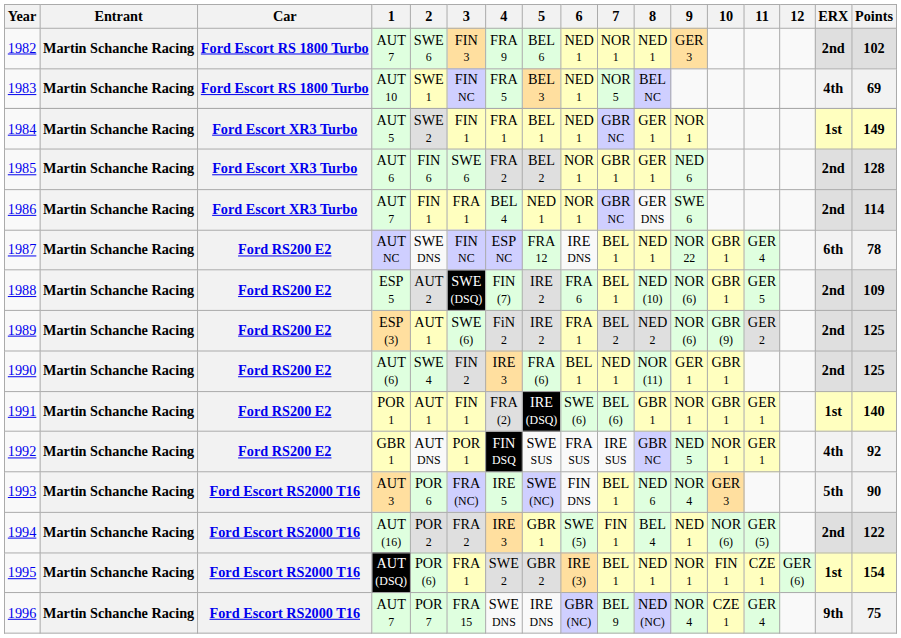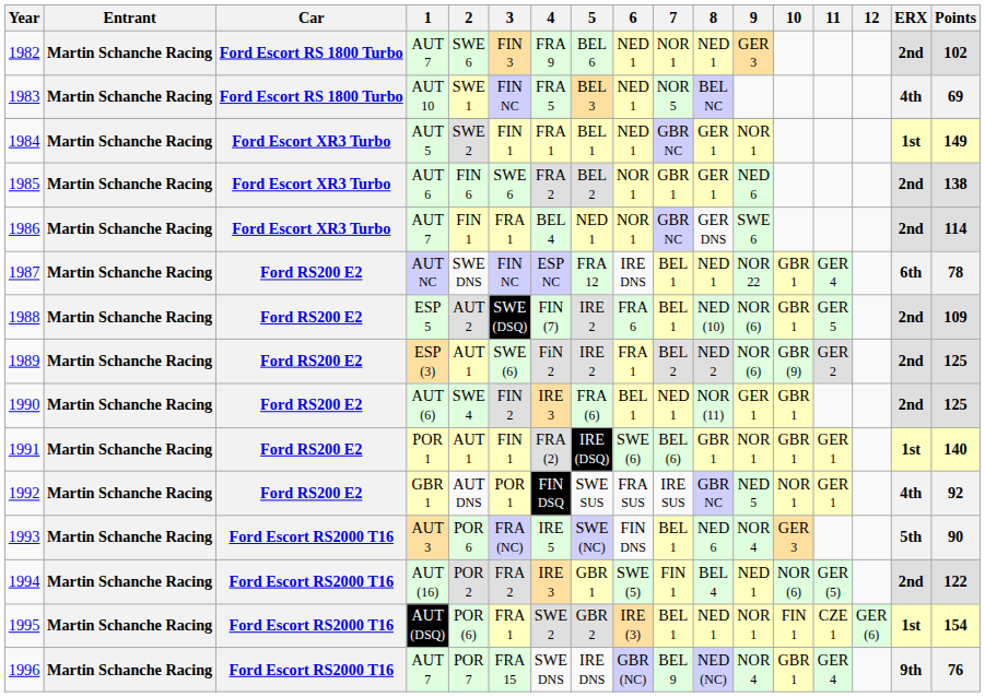 <table class="wikitable" border="1" style="text-align:center; font-size:90%;">
 <tr valign="top">
 <th>Year</th>
 <th>Entrant</th>
 <th>Car</th>
 <th>1</th>
 <th>2</th>
 <th>3</th>
 <th>4</th>
 <th>5</th>
 <th>6</th>
 <th>7</th>
 <th>8</th>
 <th>9</th>
 <th>10</th>
 <th>11</th>
 <th>12</th>
 <th>ERX</th>
 <th>Points</th>
 </tr>
 <tr>
 <td><a href='#'>1982</a></td>
 <th>Martin Schanche Racing</th>
 <th><a href='#'>Ford Escort RS 1800 Turbo</a></th>
 <td style="background:#DFFFDF;">AUT<br><small>7</small></td>
 <td style="background:#DFFFDF;">SWE<br><small>6</small></td>
 <td style="background:#FFDF9F;">FIN<br><small>3</small></td>
 <td style="background:#DFFFDF;">FRA<br><small>9</small></td>
 <td style="background:#DFFFDF;">BEL<br><small>6</small></td>
 <td style="background:#FFFFBF;">NED<br><small>1</small></td>
 <td style="background:#FFFFBF;">NOR<br><small>1</small></td>
 <td style="background:#FFFFBF;">NED<br><small>1</small></td>
 <td style="background:#FFDF9F;">GER<br><small>3</small></td>
 <td></td>
 <td></td>
 <td></td>
 <th style="background:#DFDFDF;">2nd</th>
 <th style="background:#DFDFDF;">102</th>
 </tr>
 <tr>
 <td><a href='#'>1983</a></td>
 <th>Martin Schanche Racing</th>
 <th><a href='#'>Ford Escort RS 1800 Turbo</a></th>
 <td style="background:#DFFFDF;">AUT<br><small>10</small></td>
 <td style="background:#FFFFBF;">SWE<br><small>1</small></td>
 <td style="background:#CFCFFF;">FIN<br><small>NC</small></td>
 <td style="background:#DFFFDF;">FRA<br><small>5</small></td>
 <td style="background:#FFDF9F;">BEL<br><small>3</small></td>
 <td style="background:#FFFFBF;">NED<br><small>1</small></td>
 <td style="background:#DFFFDF;">NOR<br><small>5</small></td>
 <td style="background:#CFCFFF;">BEL<br><small>NC</small></td>
 <td></td>
 <td></td>
 <td></td>
 <td></td>
 <th>4th</th>
 <th>69</th>
 </tr>
 <tr>
 </tr>
 <tr>
 <td><a href='#'>1984</a></td>
 <th>Martin Schanche Racing</th>
 <th><a href='#'>Ford Escort XR3 Turbo</a></th>
 <td style="background:#DFFFDF;">AUT<br><small>5</small></td>
 <td style="background:#DFDFDF;">SWE<br><small>2</small></td>
 <td style="background:#FFFFBF;">FIN<br><small>1</small></td>
 <td style="background:#FFFFBF;">FRA<br><small>1</small></td>
 <td style="background:#FFFFBF;">BEL<br><small>1</small></td>
 <td style="background:#FFFFBF;">NED<br><small>1</small></td>
 <td style="background:#CFCFFF;">GBR<br><small>NC</small></td>
 <td style="background:#FFFFBF;">GER<br><small>1</small></td>
 <td style="background:#FFFFBF;">NOR<br><small>1</small></td>
 <td></td>
 <td></td>
 <td></td>
 <th style="background:#FFFFBF;">1st</th>
 <th style="background:#FFFFBF;">149</th>
 </tr>
 <tr>
 <td><a href='#'>1985</a></td>
 <th>Martin Schanche Racing</th>
 <th><a href='#'>Ford Escort XR3 Turbo</a></th>
 <td style="background:#DFFFDF;">AUT<br><small>6</small></td>
 <td style="background:#DFFFDF;">FIN<br><small>6</small></td>
 <td style="background:#DFFFDF;">SWE<br><small>6</small></td>
 <td style="background:#DFDFDF;">FRA<br><small>2</small></td>
 <td style="background:#DFDFDF;">BEL<br><small>2</small></td>
 <td style="background:#FFFFBF;">NOR<br><small>1</small></td>
 <td style="background:#FFFFBF;">GBR<br><small>1</small></td>
 <td style="background:#FFFFBF;">GER<br><small>1</small></td>
 <td style="background:#DFFFDF;">NED<br><small>6</small></td>
 <td></td>
 <td></td>
 <td></td>
 <th style="background:#DFDFDF;">2nd</th>
-<th style="background:#DFDFDF;">128</th>
+<th style="background:#DFDFDF;">138</th>
 </tr>
 <tr>
 <td><a href='#'>1986</a></td>
 <th>Martin Schanche Racing</th>
 <th><a href='#'>Ford Escort XR3 Turbo</a></th>
 <td style="background:#DFFFDF;">AUT<br><small>7</small></td>
 <td style="background:#FFFFBF;">FIN<br><small>1</small></td>
 <td style="background:#FFFFBF;">FRA<br><small>1</small></td>
 <td style="background:#DFFFDF;">BEL<br><small>4</small></td>
 <td style="background:#FFFFBF;">NED<br><small>1</small></td>
 <td style="background:#FFFFBF;">NOR<br><small>1</small></td>
 <td style="background:#CFCFFF;">GBR<br><small>NC</small></td>
 <td>GER<br><small>DNS</small></td>
 <td style="background:#DFFFDF;">SWE<br><small>6</small></td>
 <td></td>
 <td></td>
 <td></td>
 <th style="background:#DFDFDF;">2nd</th>
 <th style="background:#DFDFDF;">114</th>
 </tr>
 <tr>
 <td><a href='#'>1987</a></td>
 <th>Martin Schanche Racing</th>
 <th><a href='#'>Ford RS200 E2</a></th>
 <td style="background:#CFCFFF;">AUT<br><small>NC</small></td>
 <td>SWE<br><small>DNS</small></td>
 <td style="background:#CFCFFF;">FIN<br><small>NC</small></td>
 <td style="background:#CFCFFF;">ESP<br><small>NC</small></td>
 <td style="background:#DFFFDF;">FRA<br><small>12</small></td>
 <td>IRE<br><small>DNS</small></td>
 <td style="background:#FFFFBF;">BEL<br><small>1</small></td>
 <td style="background:#FFFFBF;">NED<br><small>1</small></td>
 <td style="background:#DFFFDF;">NOR<br><small>22</small></td>
 <td style="background:#FFFFBF;">GBR<br><small>1</small></td>
 <td style="background:#DFFFDF;">GER<br><small>4</small></td>
 <td></td>
 <th>6th</th>
 <th>78</th>
 </tr>
 <tr>
 <td><a href='#'>1988</a></td>
 <th>Martin Schanche Racing</th>
 <th><a href='#'>Ford RS200 E2</a></th>
 <td style="background:#DFFFDF;">ESP<br><small>5</small></td>
 <td style="background:#DFDFDF;">AUT<br><small>2</small></td>
 <td style="background:#000000; color:white"><span>SWE<br><small>(DSQ)</small></span></td>
 <td style="background:#DFFFDF;">FIN<br><small>(7)</small></td>
 <td style="background:#DFDFDF;">IRE<br><small>2</small></td>
 <td style="background:#DFFFDF;">FRA<br><small>6</small></td>
 <td style="background:#FFFFBF;">BEL<br><small>1</small></td>
 <td style="background:#DFFFDF;">NED<br><small>(10)</small></td>
 <td style="background:#DFFFDF;">NOR<br><small>(6)</small></td>
 <td style="background:#FFFFBF;">GBR<br><small>1</small></td>
 <td style="background:#DFFFDF;">GER<br><small>5</small></td>
 <td></td>
 <th style="background:#DFDFDF;">2nd</th>
 <th style="background:#DFDFDF;">109</th>
 </tr>
 <tr>
 <td><a href='#'>1989</a></td>
 <th>Martin Schanche Racing</th>
 <th><a href='#'>Ford RS200 E2</a></th>
 <td style="background:#FFDF9F;">ESP<br><small>(3)</small></td>
 <td style="background:#FFFFBF;">AUT<br><small>1</small></td>
 <td style="background:#DFFFDF;">SWE<br><small>(6)</small></td>
 <td style="background:#DFDFDF;">FiN<br><small>2</small></td>
 <td style="background:#DFDFDF;">IRE<br><small>2</small></td>
 <td style="background:#FFFFBF;">FRA<br><small>1</small></td>
 <td style="background:#DFDFDF;">BEL<br><small>2</small></td>
 <td style="background:#DFDFDF;">NED<br><small>2</small></td>
 <td style="background:#DFFFDF;">NOR<br><small>(6)</small></td>
 <td style="background:#DFFFDF;">GBR<br><small>(9)</small></td>
 <td style="background:#DFDFDF;">GER<br><small>2</small></td>
 <td></td>
 <th style="background:#DFDFDF;">2nd</th>
 <th style="background:#DFDFDF;">125</th>
 </tr>
 <tr>
 <td><a href='#'>1990</a></td>
 <th>Martin Schanche Racing</th>
 <th><a href='#'>Ford RS200 E2</a></th>
 <td style="background:#DFFFDF;">AUT<br><small>(6)</small></td>
 <td style="background:#DFFFDF;">SWE<br><small>4</small></td>
 <td style="background:#DFDFDF;">FIN<br><small>2</small></td>
 <td style="background:#FFDF9F;">IRE<br><small>3</small></td>
 <td style="background:#DFFFDF;">FRA<br><small>(6)</small></td>
 <td style="background:#FFFFBF;">BEL<br><small>1</small></td>
 <td style="background:#FFFFBF;">NED<br><small>1</small></td>
 <td style="background:#DFFFDF;">NOR<br><small>(11)</small></td>
 <td style="background:#FFFFBF;">GER<br><small>1</small></td>
 <td style="background:#FFFFBF;">GBR<br><small>1</small></td>
 <td></td>
 <td></td>
 <th style="background:#DFDFDF;">2nd</th>
 <th style="background:#DFDFDF;">125</th>
 </tr>
 <tr>
 <td><a href='#'>1991</a></td>
 <th>Martin Schanche Racing</th>
 <th><a href='#'>Ford RS200 E2</a></th>
 <td style="background:#FFFFBF;">POR<br><small>1</small></td>
 <td style="background:#FFFFBF;">AUT<br><small>1</small></td>
 <td style="background:#FFFFBF;">FIN<br><small>1</small></td>
 <td style="background:#DFDFDF;">FRA<br><small>(2)</small></td>
 <td style="background:#000000; color:white"><span>IRE<br><small>(DSQ)</small></span></td>
 <td style="background:#DFFFDF;">SWE<br><small>(6)</small></td>
 <td style="background:#DFFFDF;">BEL<br><small>(6)</small></td>
 <td style="background:#FFFFBF;">GBR<br><small>1</small></td>
 <td style="background:#FFFFBF;">NOR<br><small>1</small></td>
 <td style="background:#FFFFBF;">GBR<br><small>1</small></td>
 <td style="background:#FFFFBF;">GER<br><small>1</small></td>
 <td></td>
 <th style="background:#FFFFBF;">1st</th>
 <th style="background:#FFFFBF;">140</th>
 </tr>
 <tr>
 <td><a href='#'>1992</a></td>
 <th>Martin Schanche Racing</th>
 <th><a href='#'>Ford RS200 E2</a></th>
 <td style="background:#FFFFBF;">GBR<br><small>1</small></td>
 <td>AUT<br><small>DNS</small></td>
 <td style="background:#FFFFBF;">POR<br><small>1</small></td>
 <td style="background:#000000; color:white"><span>FIN<br><small>DSQ</small></span></td>
 <td>SWE<br><small>SUS</small></td>
 <td>FRA<br><small>SUS</small></td>
 <td>IRE<br><small>SUS</small></td>
 <td style="background:#CFCFFF;">GBR<br><small>NC</small></td>
 <td style="background:#DFFFDF;">NED<br><small>5</small></td>
 <td style="background:#FFFFBF;">NOR<br><small>1</small></td>
 <td style="background:#FFFFBF;">GER<br><small>1</small></td>
 <td></td>
 <th>4th</th>
 <th>92</th>
 </tr>
 <tr>
 <td><a href='#'>1993</a></td>
 <th>Martin Schanche Racing</th>
 <th><a href='#'>Ford Escort RS2000 T16</a></th>
 <td style="background:#FFDF9F;">AUT<br><small>3</small></td>
 <td style="background:#DFFFDF;">POR<br><small>6</small></td>
 <td style="background:#CFCFFF;">FRA<br><small>(NC)</small></td>
 <td style="background:#DFFFDF;">IRE<br><small>5</small></td>
 <td style="background:#CFCFFF;">SWE<br><small>(NC)</small></td>
 <td>FIN<br><small>DNS</small></td>
 <td style="background:#FFFFBF;">BEL<br><small>1</small></td>
 <td style="background:#DFFFDF;">NED<br><small>6</small></td>
 <td style="background:#DFFFDF;">NOR<br><small>4</small></td>
 <td style="background:#FFDF9F;">GER<br><small>3</small></td>
 <td></td>
 <td></td>
 <th>5th</th>
 <th>90</th>
 </tr>
 <tr>
 <td><a href='#'>1994</a></td>
 <th>Martin Schanche Racing</th>
 <th><a href='#'>Ford Escort RS2000 T16</a></th>
 <td style="background:#DFFFDF;">AUT<br><small>(16)</small></td>
 <td style="background:#DFDFDF;">POR<br><small>2</small></td>
 <td style="background:#DFDFDF;">FRA<br><small>2</small></td>
 <td style="background:#FFDF9F;">IRE<br><small>3</small></td>
 <td style="background:#FFFFBF;">GBR<br><small>1</small></td>
 <td style="background:#DFFFDF;">SWE<br><small>(5)</small></td>
 <td style="background:#FFFFBF;">FIN<br><small>1</small></td>
 <td style="background:#DFFFDF;">BEL<br><small>4</small></td>
 <td style="background:#FFFFBF;">NED<br><small>1</small></td>
 <td style="background:#DFFFDF;">NOR<br><small>(6)</small></td>
 <td style="background:#DFFFDF;">GER<br><small>(5)</small></td>
 <td></td>
 <th style="background:#DFDFDF;">2nd</th>
 <th style="background:#DFDFDF;">122</th>
 </tr>
 <tr>
 <td><a href='#'>1995</a></td>
 <th>Martin Schanche Racing</th>
 <th><a href='#'>Ford Escort RS2000 T16</a></th>
 <td style="background:#000000; color:white"><span>AUT<br><small>(DSQ)</small></span></td>
 <td style="background:#DFFFDF;">POR<br><small>(6)</small></td>
 <td style="background:#FFFFBF;">FRA<br><small>1</small></td>
 <td style="background:#DFDFDF;">SWE<br><small>2</small></td>
 <td style="background:#DFDFDF;">GBR<br><small>2</small></td>
 <td style="background:#FFDF9F;">IRE<br><small>(3)</small></td>
 <td style="background:#FFFFBF;">BEL<br><small>1</small></td>
 <td style="background:#FFFFBF;">NED<br><small>1</small></td>
 <td style="background:#FFFFBF;">NOR<br><small>1</small></td>
 <td style="background:#FFFFBF;">FIN<br><small>1</small></td>
 <td style="background:#FFFFBF;">CZE<br><small>1</small></td>
 <td style="background:#DFFFDF;">GER<br><small>(6)</small></td>
 <th style="background:#FFFFBF;">1st</th>
 <th style="background:#FFFFBF;">154</th>
 </tr>
 <tr>
 <td><a href='#'>1996</a></td>
 <th>Martin Schanche Racing</th>
 <th><a href='#'>Ford Escort RS2000 T16</a></th>
 <td style="background:#DFFFDF;">AUT<br><small>7</small></td>
 <td style="background:#DFFFDF;">POR<br><small>7</small></td>
 <td style="background:#DFFFDF;">FRA<br><small>15</small></td>
 <td>SWE<br><small>DNS</small></td>
 <td>IRE<br><small>DNS</small></td>
 <td style="background:#CFCFFF;">GBR<br><small>(NC)</small></td>
 <td style="background:#DFFFDF;">BEL<br><small>9</small></td>
 <td style="background:#CFCFFF;">NED<br><small>(NC)</small></td>
 <td style="background:#DFFFDF;">NOR<br><small>4</small></td>
-<td style="background:#FFFFBF;">CZE<br><small>1</small></td>
+<td style="background:#FFFFBF;">GBR<br><small>1</small></td>
 <td style="background:#DFFFDF;">GER<br><small>4</small></td>
 <td></td>
 <th>9th</th>
-<th>75</th>
+<th>76</th>
 </tr>
 </table>
